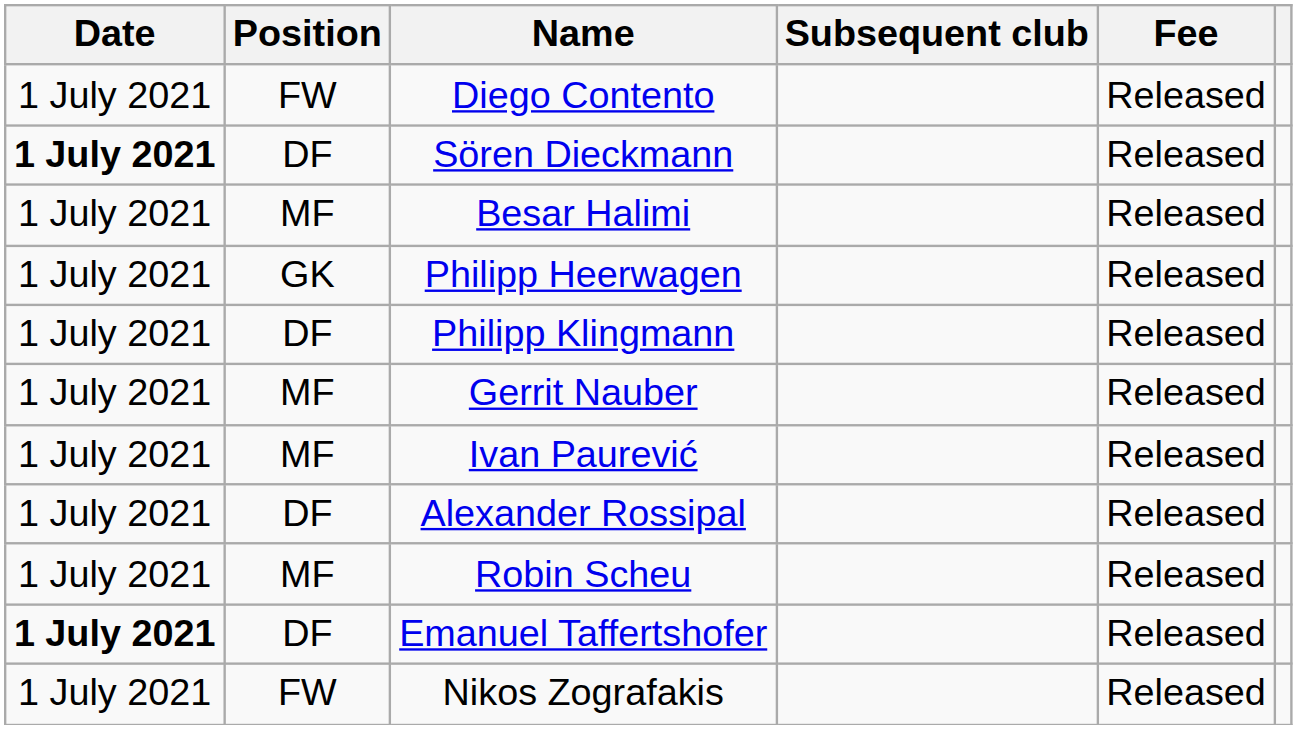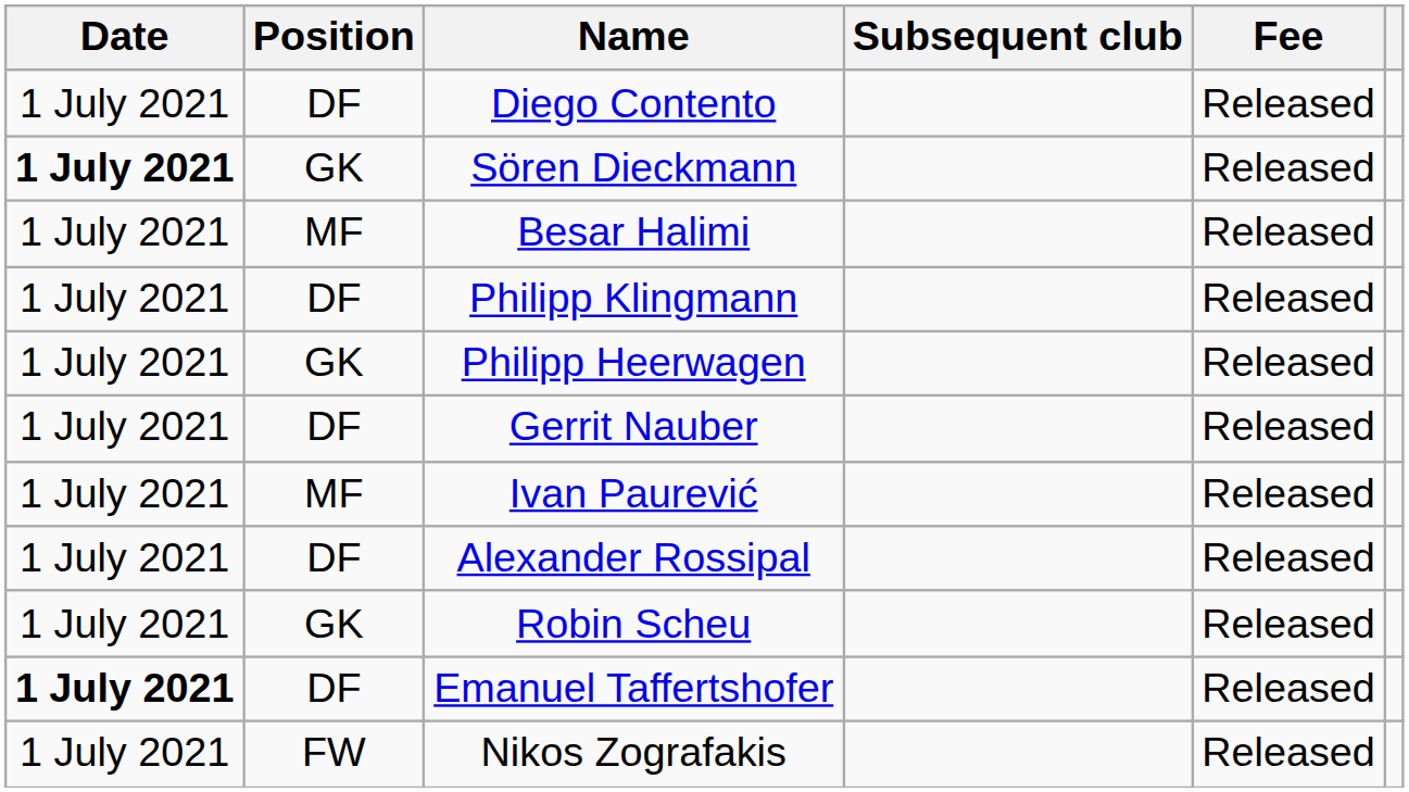 <table class="wikitable" style="text-align:center;">
 <tr>
 <th>Date</th>
 <th>Position</th>
 <th>Name</th>
 <th>Subsequent club</th>
 <th>Fee</th>
 <th></th>
 </tr>
 <tr>
 <td>1 July 2021</td>
-<td>FW</td>
+<td>DF</td>
 <td><a href='#'>Diego Contento</a></td>
 <td></td>
 <td>Released</td>
 <td></td>
 </tr>
 <tr>
 <td><strong>1 July 2021</strong></td>
-<td>DF</td>
+<td>GK</td>
 <td><a href='#'>Sören Dieckmann</a></td>
 <td></td>
 <td>Released</td>
 <td></td>
 </tr>
 <tr>
 <td>1 July 2021</td>
 <td>MF</td>
 <td><a href='#'>Besar Halimi</a></td>
 <td></td>
 <td>Released</td>
 <td></td>
 </tr>
 <tr>
 <td>1 July 2021</td>
+<td>DF</td>
+<td><a href='#'>Philipp Klingmann</a></td>
+<td></td>
+<td>Released</td>
+<td></td>
+</tr>
+<tr>
+<td>1 July 2021</td>
 <td>GK</td>
 <td><a href='#'>Philipp Heerwagen</a></td>
 <td></td>
 <td>Released</td>
 <td></td>
 </tr>
 <tr>
 <td>1 July 2021</td>
 <td>DF</td>
-<td><a href='#'>Philipp Klingmann</a></td>
-<td></td>
-<td>Released</td>
-<td></td>
-</tr>
-<tr>
-<td>1 July 2021</td>
-<td>MF</td>
 <td><a href='#'>Gerrit Nauber</a></td>
 <td></td>
 <td>Released</td>
 <td></td>
 </tr>
 <tr>
 <td>1 July 2021</td>
 <td>MF</td>
 <td><a href='#'>Ivan Paurević</a></td>
 <td></td>
 <td>Released</td>
 <td></td>
 </tr>
 <tr>
 <td>1 July 2021</td>
 <td>DF</td>
 <td><a href='#'>Alexander Rossipal</a></td>
 <td></td>
 <td>Released</td>
 <td></td>
 </tr>
 <tr>
 <td>1 July 2021</td>
-<td>MF</td>
+<td>GK</td>
 <td><a href='#'>Robin Scheu</a></td>
 <td></td>
 <td>Released</td>
 <td></td>
 </tr>
 <tr>
 <td><strong>1 July 2021</strong></td>
 <td>DF</td>
 <td><a href='#'>Emanuel Taffertshofer</a></td>
 <td></td>
 <td>Released</td>
 <td></td>
 </tr>
 <tr>
 <td>1 July 2021</td>
 <td>FW</td>
 <td>Nikos Zografakis</td>
 <td></td>
 <td>Released</td>
 <td></td>
 </tr>
 </table>
